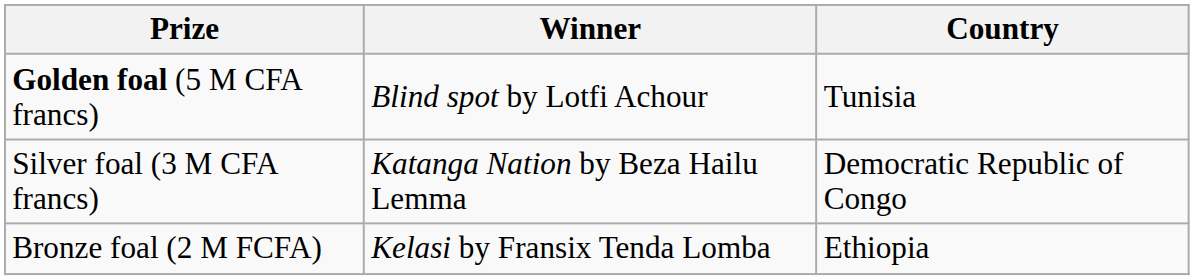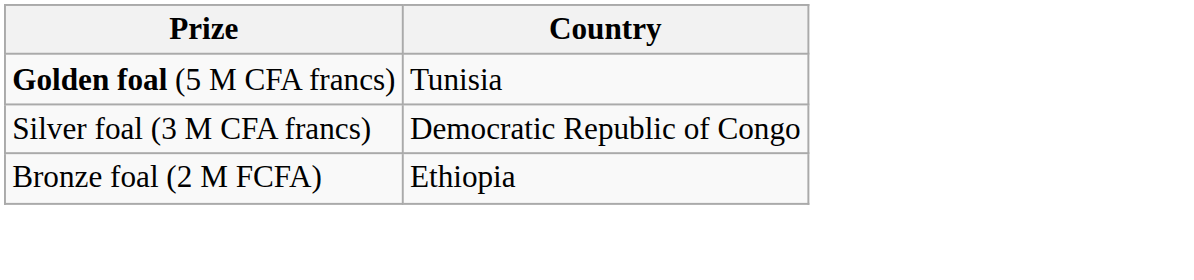 <table class="wikitable">
 <tr>
 <th>Prize</th>
-<th>Winner</th>
 <th>Country</th>
 </tr>
 <tr>
 <td><strong>Golden foal</strong> (5 M CFA francs)</td>
-<td><em>Blind spot</em> by Lotfi Achour</td>
 <td>Tunisia</td>
 </tr>
 <tr>
 <td>Silver foal (3 M CFA francs)</td>
-<td><em>Katanga Nation</em> by Beza Hailu Lemma</td>
 <td>Democratic Republic of Congo</td>
 </tr>
 <tr>
 <td>Bronze foal (2 M FCFA)</td>
-<td><em>Kelasi</em> by Fransix Tenda Lomba</td>
 <td>Ethiopia</td>
 </tr>
 </table>
